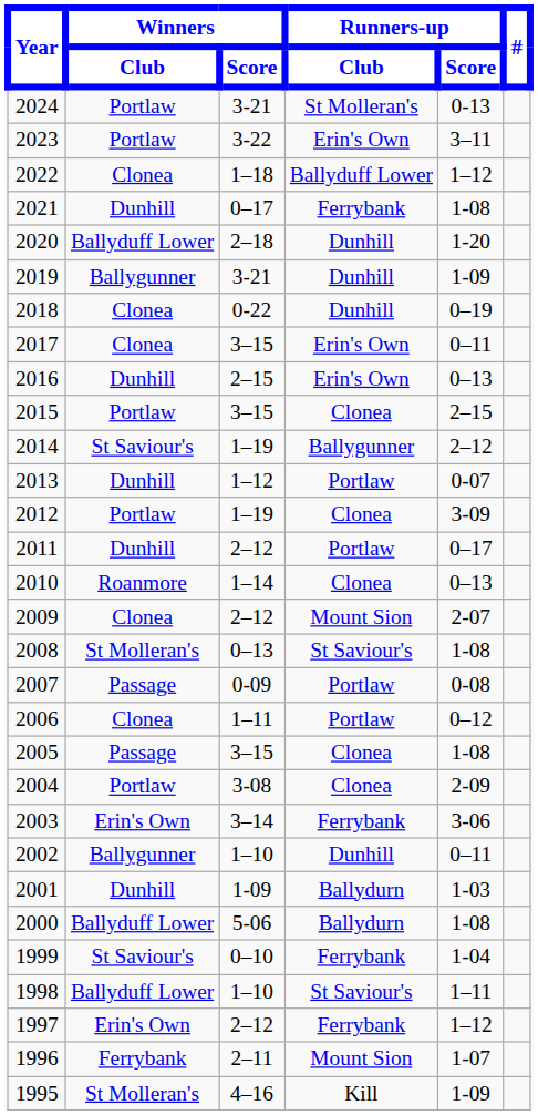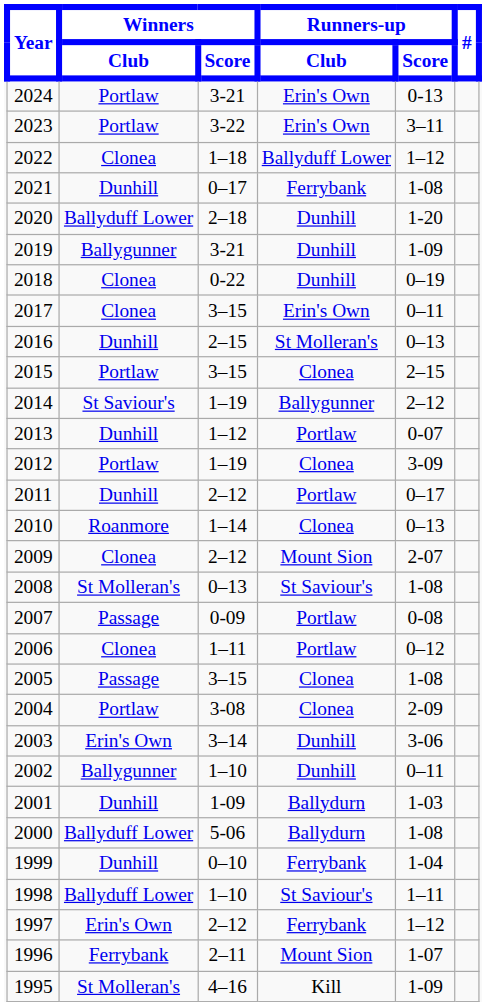 <table class="wikitable sortable" style="text-align:center;">
 <tr>
 <th rowspan="2" ! style="background:white;color:blue; border:5px solid blue">Year</th>
 <th colspan="2" ! style="background:white;color:blue; border:5px solid blue">Winners</th>
 <th colspan="2" ! style="background:white;color:blue; border:5px solid blue">Runners-up</th>
 <th rowspan="2" ! style="background:white;color:blue; border:5px solid blue">#</th>
 </tr>
 <tr>
 <th style="background:white;color:blue; border:5px solid blue">Club</th>
 <th style="background:white;color:blue; border:5px solid blue">Score</th>
 <th style="background:white;color:blue; border:5px solid blue">Club</th>
 <th style="background:white;color:blue; border:5px solid blue">Score</th>
 </tr>
 <tr>
 <td>2024</td>
 <td><a href='#'>Portlaw</a></td>
 <td>3-21</td>
-<td><a href='#'>St Molleran's</a></td>
+<td><a href='#'>Erin's Own</a></td>
 <td>0-13</td>
 <td></td>
 </tr>
 <tr>
 <td>2023</td>
 <td><a href='#'>Portlaw</a></td>
 <td>3-22</td>
 <td><a href='#'>Erin's Own</a></td>
 <td>3–11</td>
 <td></td>
 </tr>
 <tr>
 <td>2022</td>
 <td><a href='#'>Clonea</a></td>
 <td>1–18</td>
 <td><a href='#'>Ballyduff Lower</a></td>
 <td>1–12</td>
 <td></td>
 </tr>
 <tr>
 <td>2021</td>
 <td><a href='#'>Dunhill</a></td>
 <td>0–17</td>
 <td><a href='#'>Ferrybank</a></td>
 <td>1-08</td>
 <td></td>
 </tr>
 <tr>
 <td>2020</td>
 <td><a href='#'>Ballyduff Lower</a></td>
 <td>2–18</td>
 <td><a href='#'>Dunhill</a></td>
 <td>1-20</td>
 <td></td>
 </tr>
 <tr>
 <td>2019</td>
 <td><a href='#'>Ballygunner</a></td>
 <td>3-21</td>
 <td><a href='#'>Dunhill</a></td>
 <td>1-09</td>
 <td></td>
 </tr>
 <tr>
 <td>2018</td>
 <td><a href='#'>Clonea</a></td>
 <td>0-22</td>
 <td><a href='#'>Dunhill</a></td>
 <td>0–19</td>
 <td></td>
 </tr>
 <tr>
 <td>2017</td>
 <td><a href='#'>Clonea</a></td>
 <td>3–15</td>
 <td><a href='#'>Erin's Own</a></td>
 <td>0–11</td>
 <td></td>
 </tr>
 <tr>
 <td>2016</td>
 <td><a href='#'>Dunhill</a></td>
 <td>2–15</td>
-<td><a href='#'>Erin's Own</a></td>
+<td><a href='#'>St Molleran's</a></td>
 <td>0–13</td>
 <td></td>
 </tr>
 <tr>
 <td>2015</td>
 <td><a href='#'>Portlaw</a></td>
 <td>3–15</td>
 <td><a href='#'>Clonea</a></td>
 <td>2–15</td>
 <td></td>
 </tr>
 <tr>
 <td>2014</td>
 <td><a href='#'>St Saviour's</a></td>
 <td>1–19</td>
 <td><a href='#'>Ballygunner</a></td>
 <td>2–12</td>
 <td></td>
 </tr>
 <tr>
 <td>2013</td>
 <td><a href='#'>Dunhill</a></td>
 <td>1–12</td>
 <td><a href='#'>Portlaw</a></td>
 <td>0-07</td>
 <td></td>
 </tr>
 <tr>
 <td>2012</td>
 <td><a href='#'>Portlaw</a></td>
 <td>1–19</td>
 <td><a href='#'>Clonea</a></td>
 <td>3-09</td>
 <td></td>
 </tr>
 <tr>
 <td>2011</td>
 <td><a href='#'>Dunhill</a></td>
 <td>2–12</td>
 <td><a href='#'>Portlaw</a></td>
 <td>0–17</td>
 <td></td>
 </tr>
 <tr>
 <td>2010</td>
 <td><a href='#'>Roanmore</a></td>
 <td>1–14</td>
 <td><a href='#'>Clonea</a></td>
 <td>0–13</td>
 <td></td>
 </tr>
 <tr>
 <td>2009</td>
 <td><a href='#'>Clonea</a></td>
 <td>2–12</td>
 <td><a href='#'>Mount Sion</a></td>
 <td>2-07</td>
 <td></td>
 </tr>
 <tr>
 <td>2008</td>
 <td><a href='#'>St Molleran's</a></td>
 <td>0–13</td>
 <td><a href='#'>St Saviour's</a></td>
 <td>1-08</td>
 <td></td>
 </tr>
 <tr>
 <td>2007</td>
 <td><a href='#'>Passage</a></td>
 <td>0-09</td>
 <td><a href='#'>Portlaw</a></td>
 <td>0-08</td>
 <td></td>
 </tr>
 <tr>
 <td>2006</td>
 <td><a href='#'>Clonea</a></td>
 <td>1–11</td>
 <td><a href='#'>Portlaw</a></td>
 <td>0–12</td>
 <td></td>
 </tr>
 <tr>
 <td>2005</td>
 <td><a href='#'>Passage</a></td>
 <td>3–15</td>
 <td><a href='#'>Clonea</a></td>
 <td>1-08</td>
 <td></td>
 </tr>
 <tr>
 <td>2004</td>
 <td><a href='#'>Portlaw</a></td>
 <td>3-08</td>
 <td><a href='#'>Clonea</a></td>
 <td>2-09</td>
 <td></td>
 </tr>
 <tr>
 <td>2003</td>
 <td><a href='#'>Erin's Own</a></td>
 <td>3–14</td>
-<td><a href='#'>Ferrybank</a></td>
+<td><a href='#'>Dunhill</a></td>
 <td>3-06</td>
 <td></td>
 </tr>
 <tr>
 <td>2002</td>
 <td><a href='#'>Ballygunner</a></td>
 <td>1–10</td>
 <td><a href='#'>Dunhill</a></td>
 <td>0–11</td>
 <td></td>
 </tr>
 <tr>
 <td>2001</td>
 <td><a href='#'>Dunhill</a></td>
 <td>1-09</td>
 <td><a href='#'>Ballydurn</a></td>
 <td>1-03</td>
 <td></td>
 </tr>
 <tr>
 <td>2000</td>
 <td><a href='#'>Ballyduff Lower</a></td>
 <td>5-06</td>
 <td><a href='#'>Ballydurn</a></td>
 <td>1-08</td>
 <td></td>
 </tr>
 <tr>
 <td>1999</td>
-<td><a href='#'>St Saviour's</a></td>
+<td><a href='#'>Dunhill</a></td>
 <td>0–10</td>
 <td><a href='#'>Ferrybank</a></td>
 <td>1-04</td>
 <td></td>
 </tr>
 <tr>
 <td>1998</td>
 <td><a href='#'>Ballyduff Lower</a></td>
 <td>1–10</td>
 <td><a href='#'>St Saviour's</a></td>
 <td>1–11</td>
 <td></td>
 </tr>
 <tr>
 <td>1997</td>
 <td><a href='#'>Erin's Own</a></td>
 <td>2–12</td>
 <td><a href='#'>Ferrybank</a></td>
 <td>1–12</td>
 <td></td>
 </tr>
 <tr>
 <td>1996</td>
 <td><a href='#'>Ferrybank</a></td>
 <td>2–11</td>
 <td><a href='#'>Mount Sion</a></td>
 <td>1-07</td>
 <td></td>
 </tr>
 <tr>
 <td>1995</td>
 <td><a href='#'>St Molleran's</a></td>
 <td>4–16</td>
 <td>Kill</td>
 <td>1-09</td>
 <td></td>
 </tr>
 </table>
